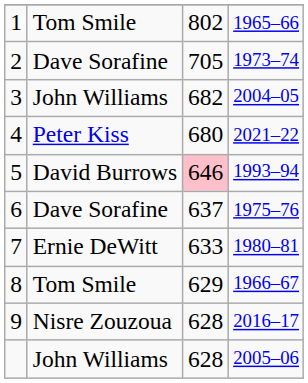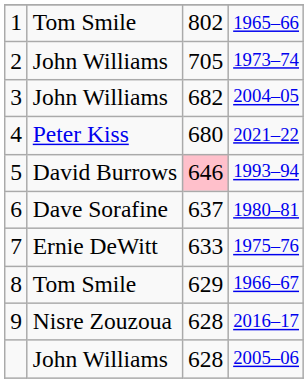 <table class="wikitable">
 <tr>
 </tr>
 <tr>
 <td>1</td>
 <td>Tom Smile</td>
 <td>802</td>
 <td style="font-size:80%;"><a href='#'>1965–66</a></td>
 </tr>
 <tr>
 <td>2</td>
-<td>Dave Sorafine</td>
+<td>John Williams</td>
 <td>705</td>
 <td style="font-size:80%;"><a href='#'>1973–74</a></td>
 </tr>
 <tr>
 <td>3</td>
 <td>John Williams</td>
 <td>682</td>
 <td style="font-size:80%;"><a href='#'>2004–05</a></td>
 </tr>
 <tr>
 <td>4</td>
 <td><a href='#'>Peter Kiss</a></td>
 <td>680</td>
 <td style="font-size:80%;"><a href='#'>2021–22</a></td>
 </tr>
 <tr>
 <td>5</td>
 <td>David Burrows</td>
 <td style="background: pink;">646</td>
 <td style="font-size:80%;"><a href='#'>1993–94</a></td>
 </tr>
 <tr>
 <td>6</td>
 <td>Dave Sorafine</td>
 <td>637</td>
-<td style="font-size:80%;"><a href='#'>1975–76</a></td>
+<td style="font-size:80%;"><a href='#'>1980–81</a></td>
 </tr>
 <tr>
 <td>7</td>
 <td>Ernie DeWitt</td>
 <td>633</td>
-<td style="font-size:80%;"><a href='#'>1980–81</a></td>
+<td style="font-size:80%;"><a href='#'>1975–76</a></td>
 </tr>
 <tr>
 <td>8</td>
 <td>Tom Smile</td>
 <td>629</td>
 <td style="font-size:80%;"><a href='#'>1966–67</a></td>
 </tr>
 <tr>
 <td>9</td>
 <td>Nisre Zouzoua</td>
 <td>628</td>
 <td style="font-size:80%;"><a href='#'>2016–17</a></td>
 </tr>
 <tr>
 <td></td>
 <td>John Williams</td>
 <td>628</td>
 <td style="font-size:80%;"><a href='#'>2005–06</a></td>
 </tr>
 </table>
